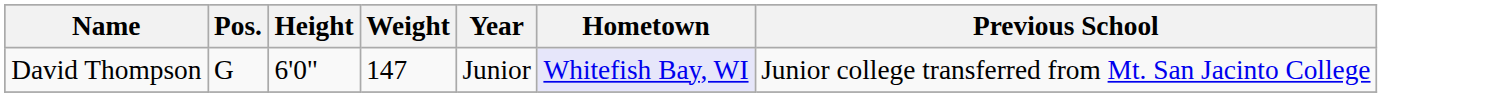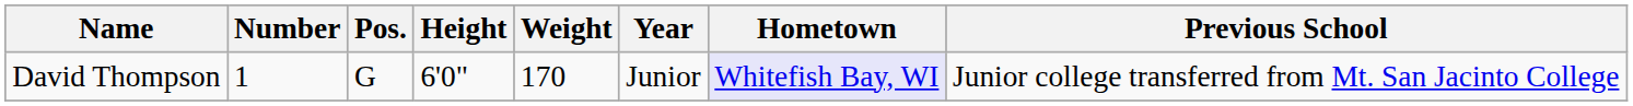 <table class="wikitable sortable" border="1">
 <tr>
 <th>Name</th>
+<th>Number</th>
 <th>Pos.</th>
 <th>Height</th>
 <th>Weight</th>
 <th>Year</th>
 <th>Hometown</th>
 <th class="unsortable">Previous School</th>
 </tr>
 <tr>
 <td>David Thompson</td>
+<td>1</td>
 <td>G</td>
 <td>6'0"</td>
-<td>147</td>
+<td>170</td>
 <td>Junior</td>
 <td style="background: lavender;"><a href='#'>Whitefish Bay, WI</a></td>
 <td>Junior college transferred from <a href='#'>Mt. San Jacinto College</a></td>
 </tr>
 </table>
